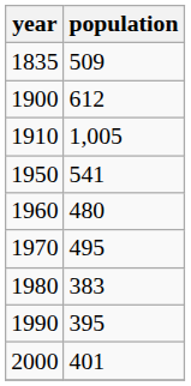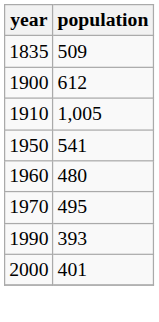 <table class="wikitable">
 <tr>
 <th>year</th>
 <th>population</th>
 </tr>
 <tr>
 <td>1835</td>
 <td>509</td>
 </tr>
 <tr>
 <td>1900</td>
 <td>612</td>
 </tr>
 <tr>
 <td>1910</td>
 <td>1,005</td>
 </tr>
 <tr>
 <td>1950</td>
 <td>541</td>
 </tr>
 <tr>
 <td>1960</td>
 <td>480</td>
 </tr>
 <tr>
 <td>1970</td>
 <td>495</td>
 </tr>
 <tr>
-<td>1980</td>
-<td>383</td>
-</tr>
-<tr>
 <td>1990</td>
-<td>395</td>
+<td>393</td>
 </tr>
 <tr>
 <td>2000</td>
 <td>401</td>
 </tr>
 <tr>
 </tr>
 </table>
